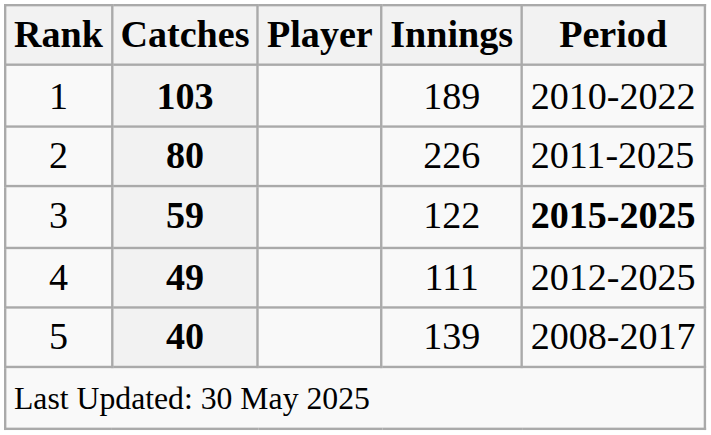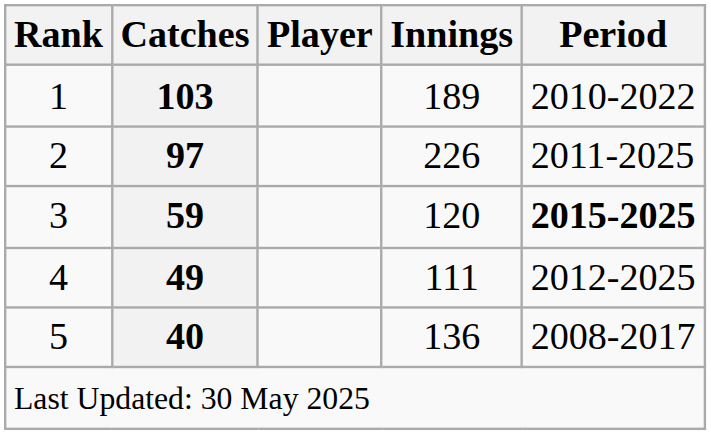 <table class="wikitable">
 <tr>
 <th>Rank</th>
 <th>Catches</th>
 <th>Player</th>
 <th>Innings</th>
 <th>Period</th>
 </tr>
 <tr>
 <td align=center>1</td>
 <th scope=row style=text-align:center;>103</th>
 <td></td>
 <td align=center>189</td>
 <td>2010-2022</td>
 </tr>
 <tr>
 <td align=center>2</td>
-<th scope=row style=text-align:center;>80</th>
+<th scope=row style=text-align:center;>97</th>
 <td></td>
 <td align=center>226</td>
 <td>2011-2025</td>
 </tr>
 <tr>
 <td align=center>3</td>
 <th scope=row style=text-align:center;>59</th>
 <td></td>
-<td align=center>122</td>
+<td align=center>120</td>
 <td><strong>2015-2025</strong></td>
 </tr>
 <tr>
 <td align=center>4</td>
 <th scope=row style=text-align:center;>49</th>
 <td></td>
 <td align=center>111</td>
 <td>2012-2025</td>
 </tr>
 <tr>
 <td align=center>5</td>
 <th scope=row style=text-align:center;>40</th>
 <td></td>
-<td align="center">139</td>
+<td align="center">136</td>
 <td>2008-2017</td>
 </tr>
 <tr class="sortbottom">
 <td colspan="5"><small>Last Updated: 30 May 2025</small></td>
 </tr>
 </table>
